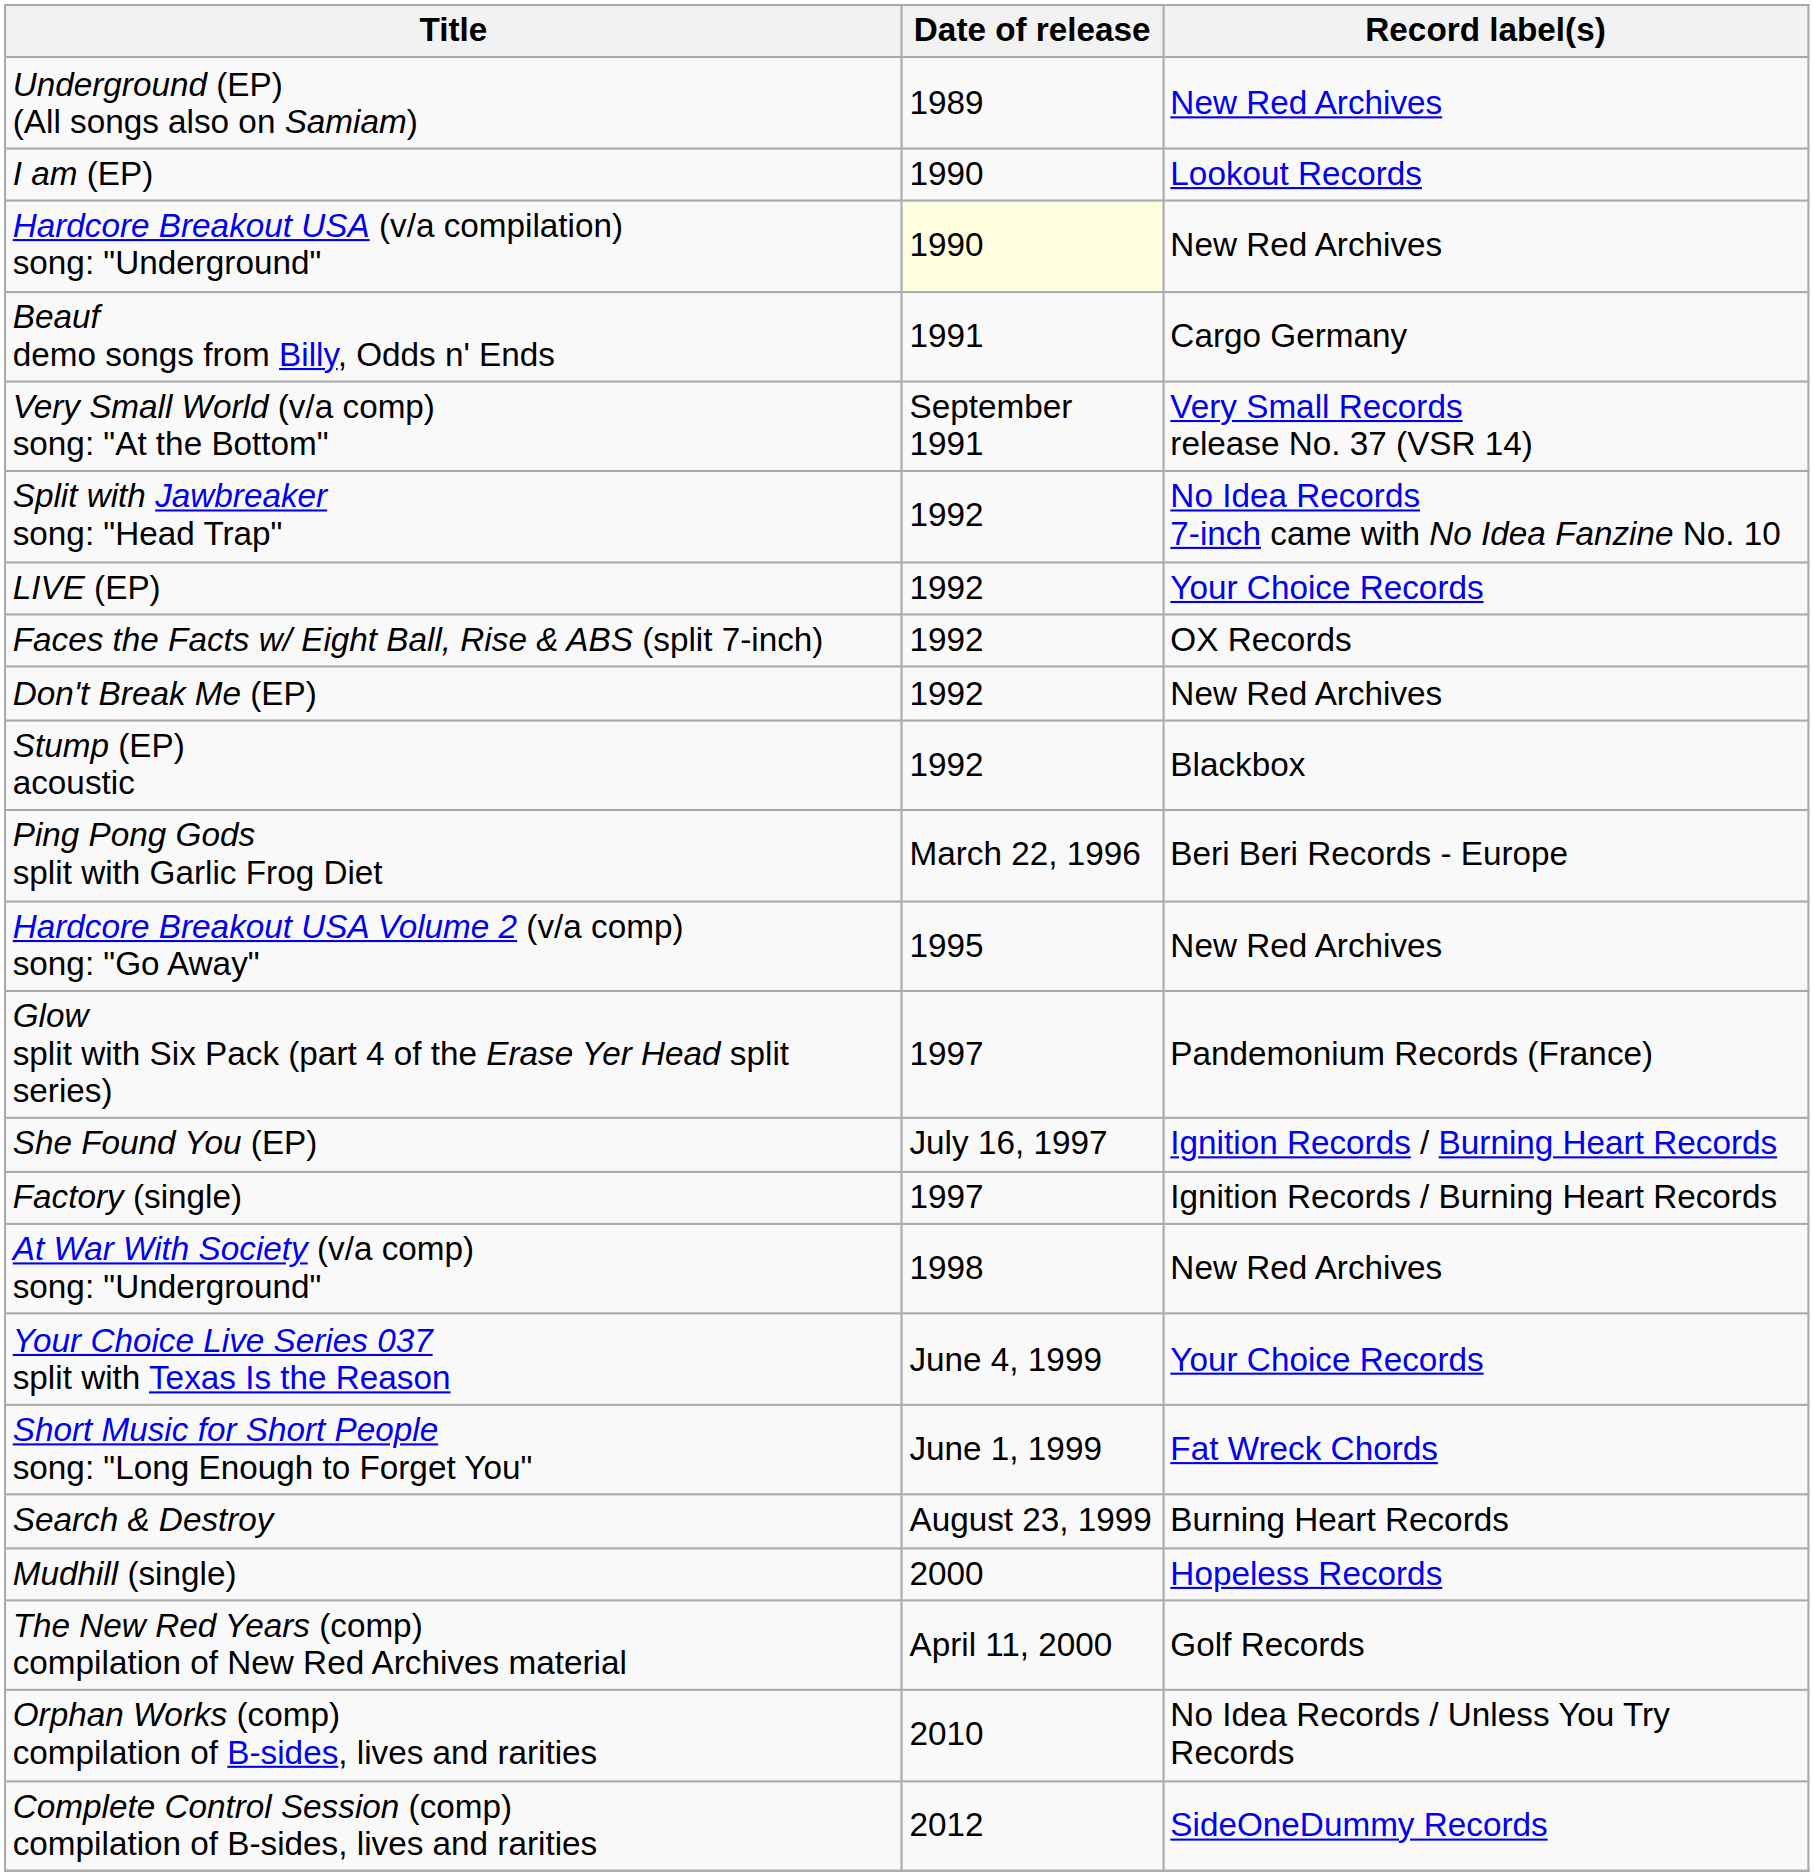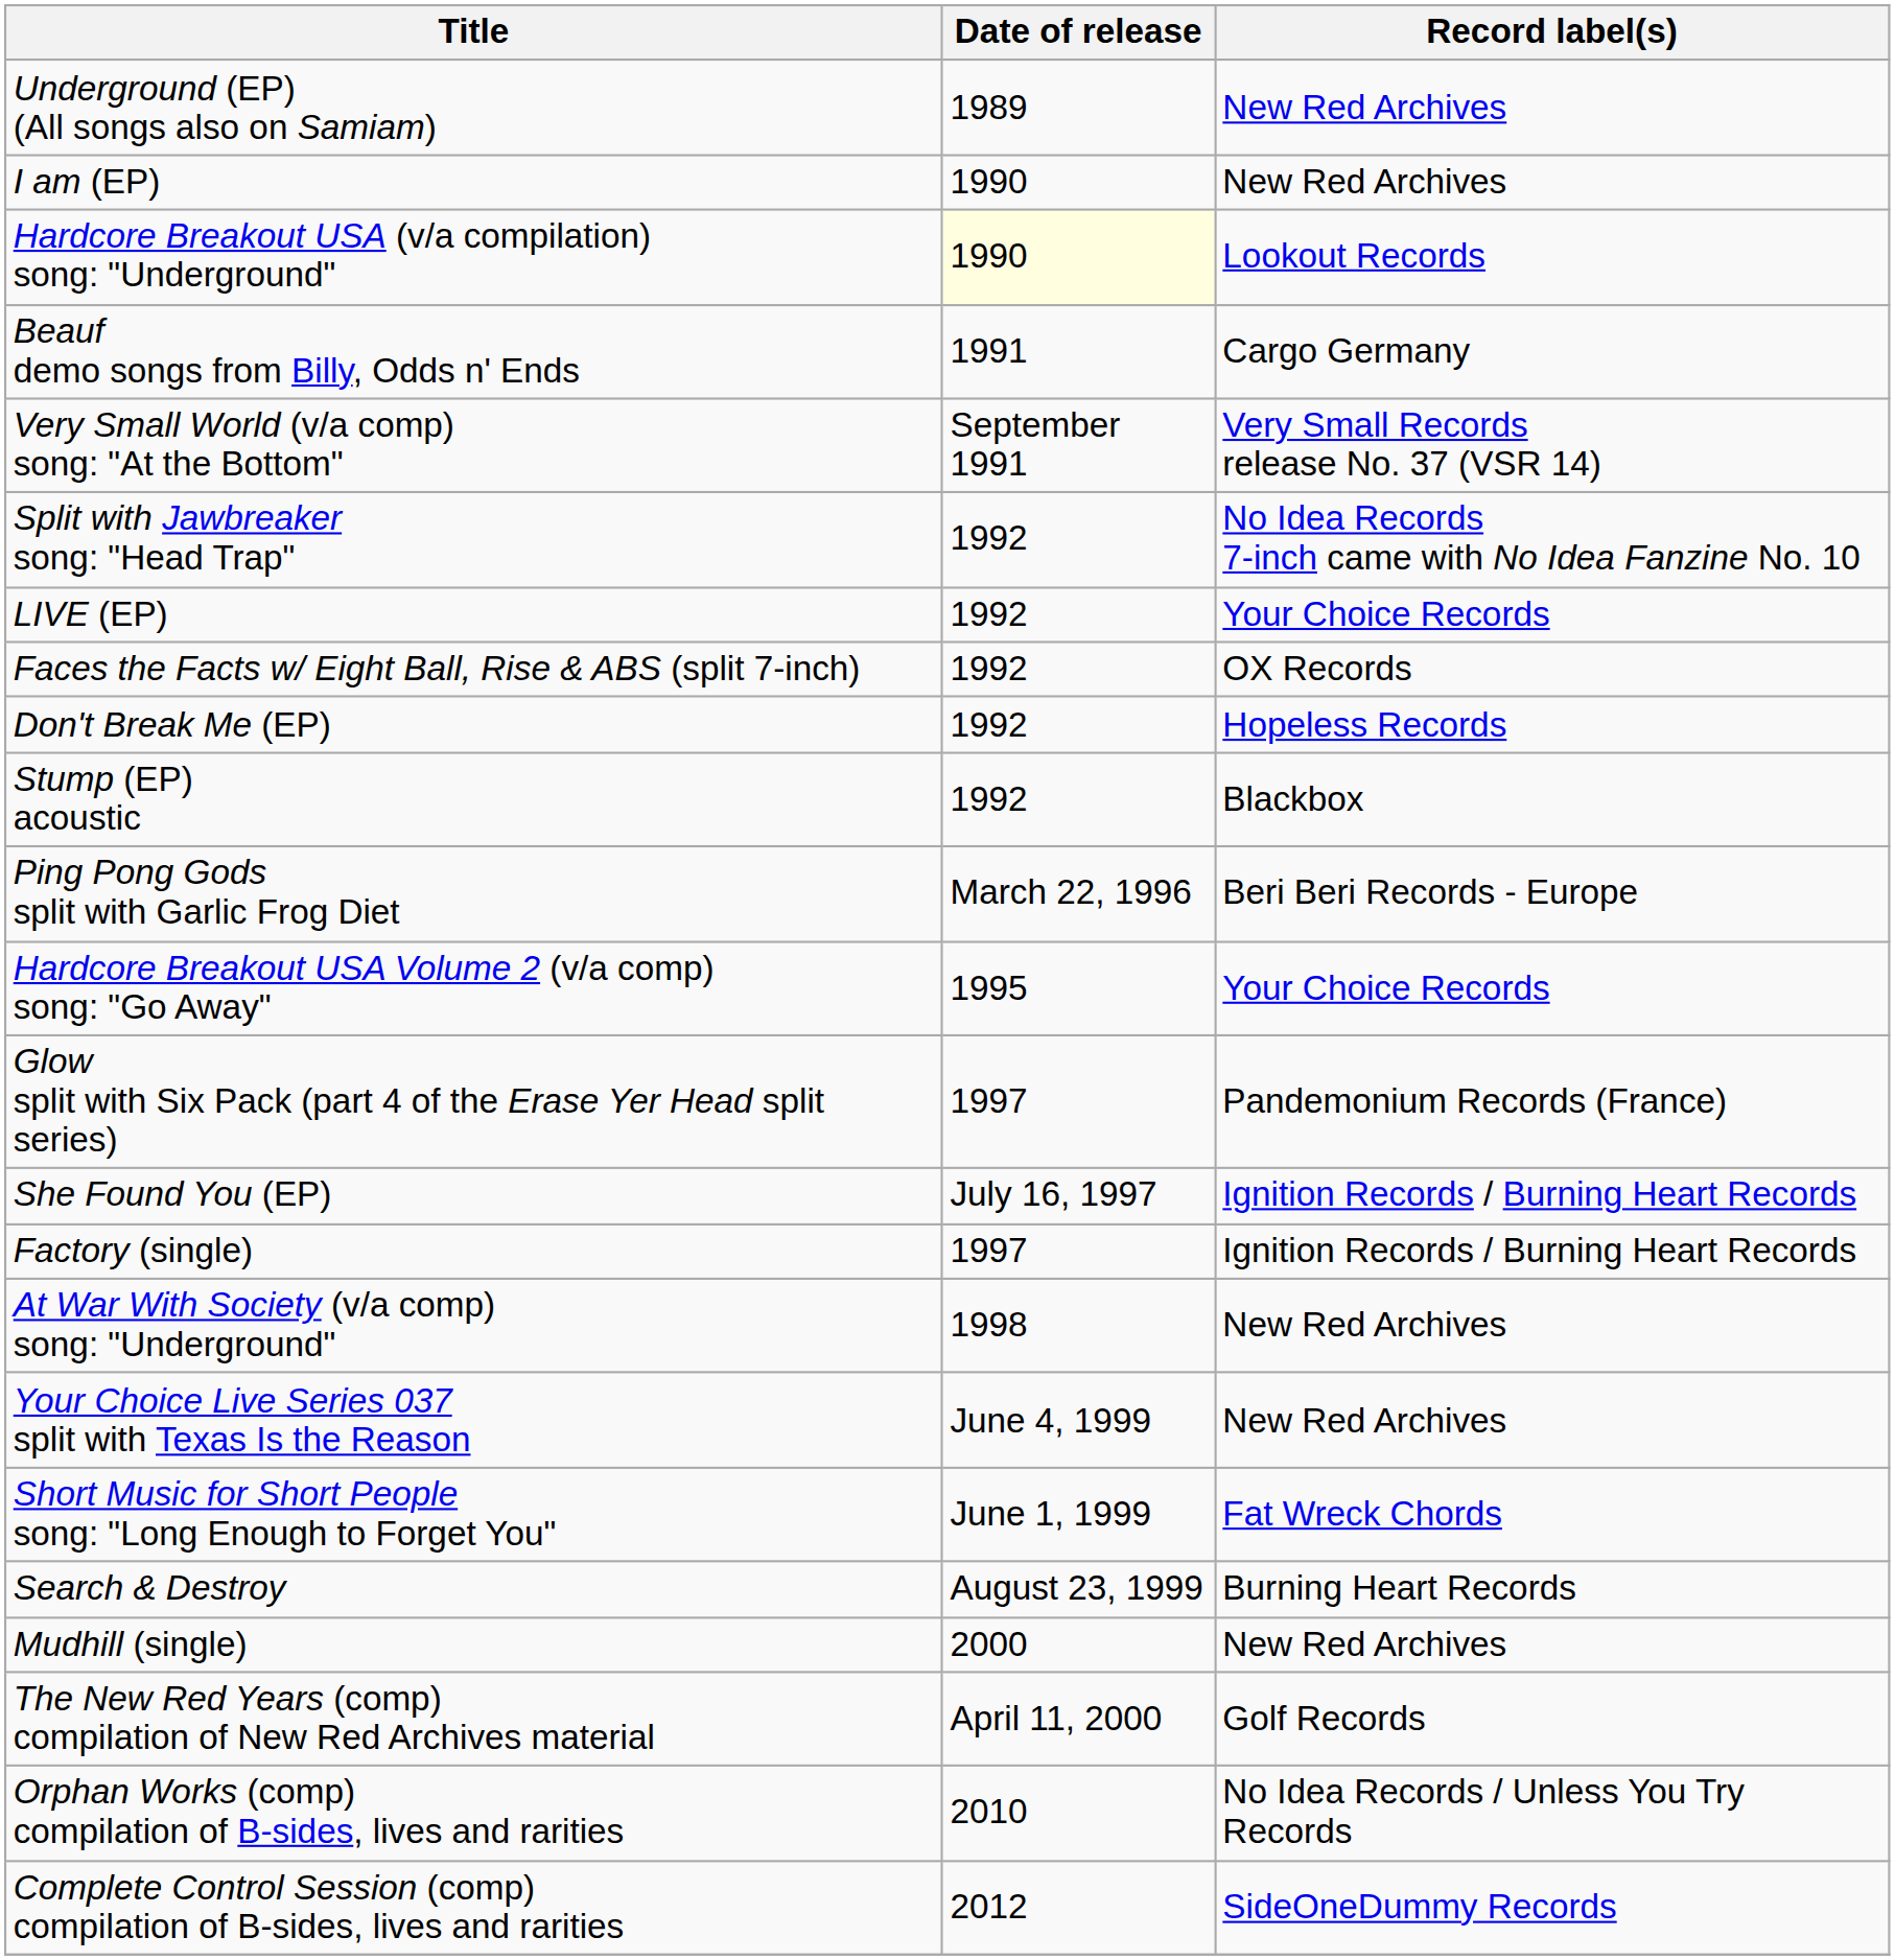 <table class="wikitable">
 <tr>
 <th>Title</th>
 <th>Date of release</th>
 <th>Record label(s)</th>
 </tr>
 <tr>
 <td><em>Underground</em> (EP) <br>(All songs also on <em>Samiam</em>)</td>
 <td>1989</td>
 <td><a href='#'>New Red Archives</a></td>
 </tr>
 <tr>
 <td><em>I am</em> (EP)</td>
 <td>1990</td>
-<td><a href='#'>Lookout Records</a></td>
+<td>New Red Archives</td>
 </tr>
 <tr>
 <td><em><a href='#'>Hardcore Breakout USA</a></em> (v/a compilation)<br>song: "Underground"</td>
 <td style="background: lightyellow;">1990</td>
-<td>New Red Archives</td>
+<td><a href='#'>Lookout Records</a></td>
 </tr>
 <tr>
 <td><em>Beauf</em> <br>demo songs from <a href='#'>Billy</a>, Odds n' Ends</td>
 <td>1991</td>
 <td>Cargo Germany</td>
 </tr>
 <tr>
 <td><em>Very Small World</em> (v/a comp) <br>song: "At the Bottom"</td>
 <td>September 1991</td>
 <td><a href='#'>Very Small Records</a> <br>release No. 37 (VSR 14)</td>
 </tr>
 <tr>
 <td><em>Split with <a href='#'>Jawbreaker</a></em> <br>song: "Head Trap"</td>
 <td>1992</td>
 <td><a href='#'>No Idea Records</a> <br><a href='#'>7-inch</a> came with <em>No Idea Fanzine</em> No. 10</td>
 </tr>
 <tr>
 <td><em>LIVE</em> (EP) <br></td>
 <td>1992</td>
 <td><a href='#'>Your Choice Records</a> <br></td>
 </tr>
 <tr>
 <td><em>Faces the Facts w/ Eight Ball, Rise & ABS</em> (split 7-inch)</td>
 <td>1992</td>
 <td>OX Records</td>
 </tr>
 <tr>
 <td><em>Don't Break Me</em> (EP)</td>
 <td>1992</td>
-<td>New Red Archives</td>
+<td><a href='#'>Hopeless Records</a></td>
 </tr>
 <tr>
 <td><em>Stump</em> (EP)<br>acoustic</td>
 <td>1992</td>
 <td>Blackbox</td>
 </tr>
 <tr>
 <td><em>Ping Pong Gods</em> <br>split with Garlic Frog Diet</td>
 <td>March 22, 1996</td>
 <td>Beri Beri Records - Europe</td>
 </tr>
 <tr>
 <td><em><a href='#'>Hardcore Breakout USA Volume 2</a></em> (v/a comp) <br>song: "Go Away"</td>
 <td>1995</td>
-<td>New Red Archives</td>
+<td><a href='#'>Your Choice Records</a></td>
 </tr>
 <tr>
 <td><em>Glow</em> <br>split with Six Pack (part 4 of the <em>Erase Yer Head</em> split series)</td>
 <td>1997</td>
 <td>Pandemonium Records (France)</td>
 </tr>
 <tr>
 <td><em>She Found You</em> (EP)</td>
 <td>July 16, 1997</td>
 <td><a href='#'>Ignition Records</a> / <a href='#'>Burning Heart Records</a></td>
 </tr>
 <tr>
 <td><em>Factory</em> (single)</td>
 <td>1997</td>
 <td>Ignition Records / Burning Heart Records</td>
 </tr>
 <tr>
 <td><em><a href='#'>At War With Society</a></em> (v/a comp) <br>song: "Underground"</td>
 <td>1998</td>
 <td>New Red Archives</td>
 </tr>
 <tr>
 <td><em><a href='#'>Your Choice Live Series 037</a></em> <br>split with <a href='#'>Texas Is the Reason</a></td>
 <td>June 4, 1999</td>
-<td><a href='#'>Your Choice Records</a></td>
+<td>New Red Archives</td>
 </tr>
 <tr>
 <td><em><a href='#'>Short Music for Short People</a></em> <br>song: "Long Enough to Forget You"</td>
 <td>June 1, 1999</td>
 <td><a href='#'>Fat Wreck Chords</a></td>
 </tr>
 <tr>
 <td><em>Search & Destroy</em></td>
 <td>August 23, 1999</td>
 <td>Burning Heart Records</td>
 </tr>
 <tr>
 <td><em>Mudhill</em> (single)</td>
 <td>2000</td>
-<td><a href='#'>Hopeless Records</a></td>
+<td>New Red Archives</td>
 </tr>
 <tr>
 <td><em>The New Red Years</em> (comp) <br>compilation of New Red Archives material</td>
 <td>April 11, 2000</td>
 <td>Golf Records</td>
 </tr>
 <tr>
 <td><em>Orphan Works</em> (comp) <br>compilation of <a href='#'>B-sides</a>, lives and rarities</td>
 <td>2010</td>
 <td>No Idea Records / Unless You Try Records</td>
 </tr>
 <tr>
 <td><em>Complete Control Session</em> (comp) <br>compilation of B-sides, lives and rarities</td>
 <td>2012</td>
 <td><a href='#'>SideOneDummy Records</a></td>
 </tr>
 <tr>
 </tr>
 </table>
